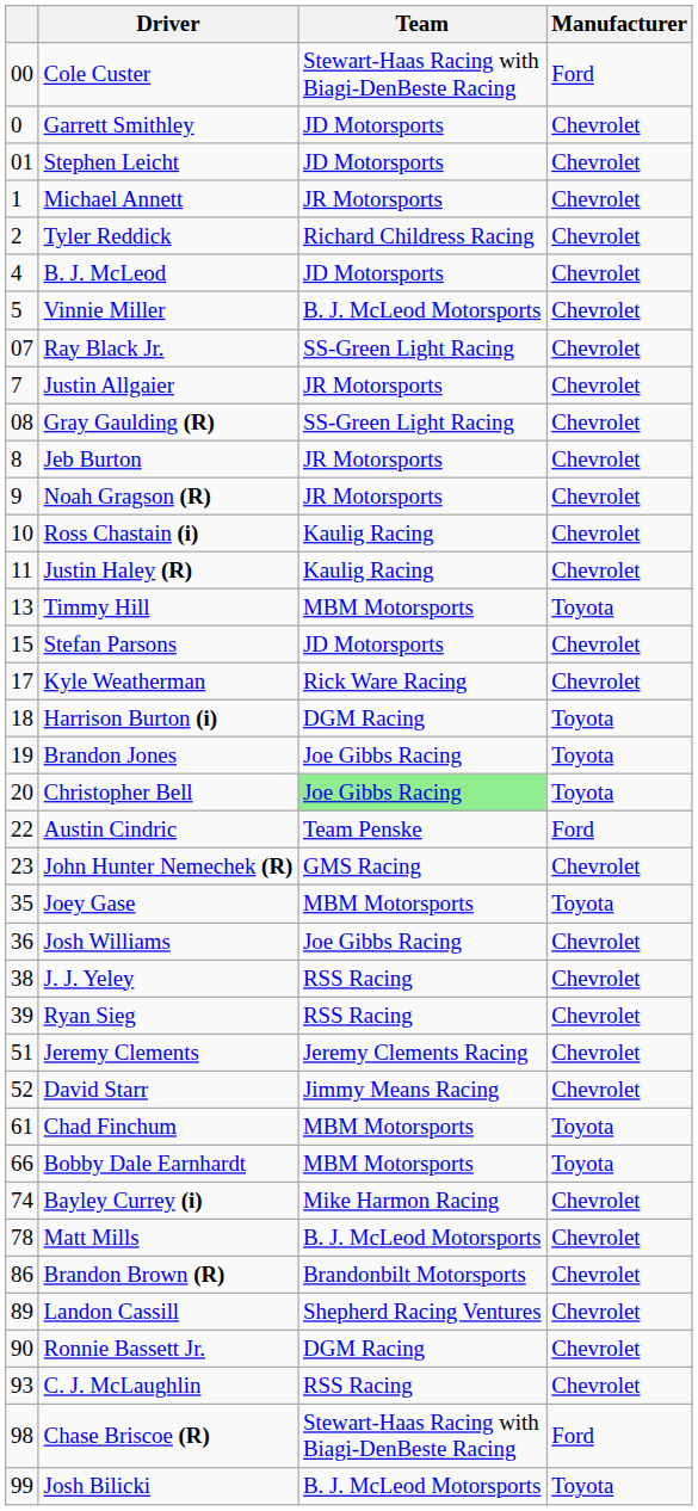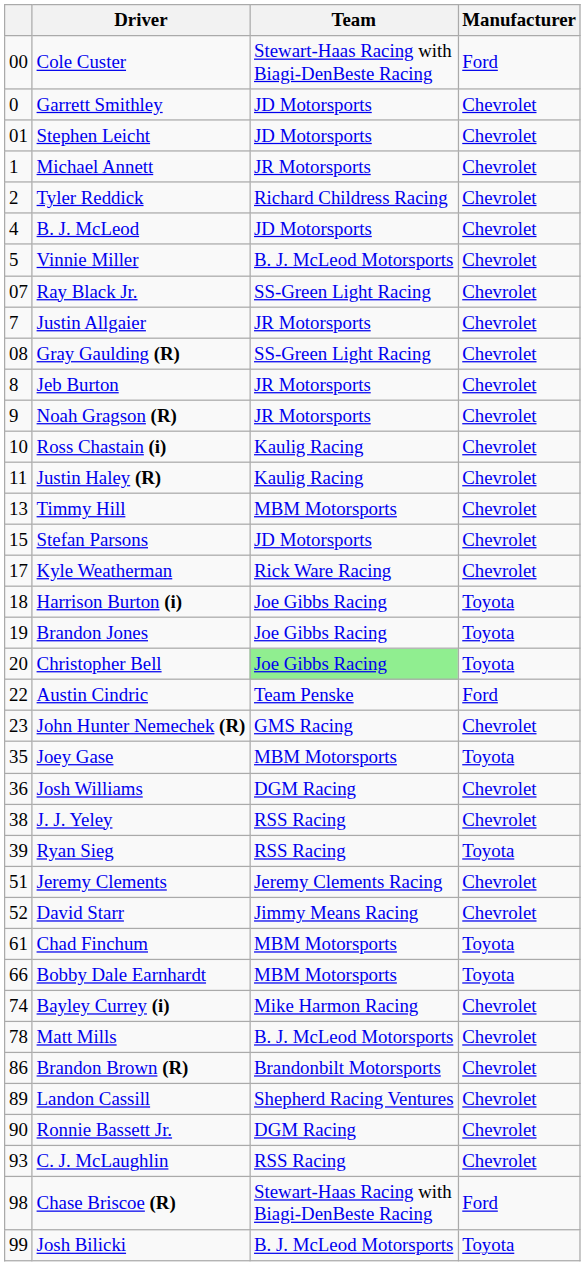 <table class="wikitable" style="font-size:95%">
 <tr>
 <th></th>
 <th>Driver</th>
 <th>Team</th>
 <th>Manufacturer</th>
 </tr>
 <tr>
 <td>00</td>
 <td><a href='#'>Cole Custer</a></td>
 <td><a href='#'>Stewart-Haas Racing</a> with <br> <a href='#'>Biagi-DenBeste Racing</a></td>
 <td><a href='#'>Ford</a></td>
 </tr>
 <tr>
 <td>0</td>
 <td><a href='#'>Garrett Smithley</a></td>
 <td><a href='#'>JD Motorsports</a></td>
 <td><a href='#'>Chevrolet</a></td>
 </tr>
 <tr>
 <td>01</td>
 <td><a href='#'>Stephen Leicht</a></td>
 <td><a href='#'>JD Motorsports</a></td>
 <td><a href='#'>Chevrolet</a></td>
 </tr>
 <tr>
 <td>1</td>
 <td><a href='#'>Michael Annett</a></td>
 <td><a href='#'>JR Motorsports</a></td>
 <td><a href='#'>Chevrolet</a></td>
 </tr>
 <tr>
 <td>2</td>
 <td><a href='#'>Tyler Reddick</a></td>
 <td><a href='#'>Richard Childress Racing</a></td>
 <td><a href='#'>Chevrolet</a></td>
 </tr>
 <tr>
 <td>4</td>
 <td><a href='#'>B. J. McLeod</a></td>
 <td><a href='#'>JD Motorsports</a></td>
 <td><a href='#'>Chevrolet</a></td>
 </tr>
 <tr>
 <td>5</td>
 <td><a href='#'>Vinnie Miller</a></td>
 <td><a href='#'>B. J. McLeod Motorsports</a></td>
 <td><a href='#'>Chevrolet</a></td>
 </tr>
 <tr>
 <td>07</td>
 <td><a href='#'>Ray Black Jr.</a></td>
 <td><a href='#'>SS-Green Light Racing</a></td>
 <td><a href='#'>Chevrolet</a></td>
 </tr>
 <tr>
 <td>7</td>
 <td><a href='#'>Justin Allgaier</a></td>
 <td><a href='#'>JR Motorsports</a></td>
 <td><a href='#'>Chevrolet</a></td>
 </tr>
 <tr>
 <td>08</td>
 <td><a href='#'>Gray Gaulding</a> <strong>(R)</strong></td>
 <td><a href='#'>SS-Green Light Racing</a></td>
 <td><a href='#'>Chevrolet</a></td>
 </tr>
 <tr>
 <td>8</td>
 <td><a href='#'>Jeb Burton</a></td>
 <td><a href='#'>JR Motorsports</a></td>
 <td><a href='#'>Chevrolet</a></td>
 </tr>
 <tr>
 <td>9</td>
 <td><a href='#'>Noah Gragson</a> <strong>(R)</strong></td>
 <td><a href='#'>JR Motorsports</a></td>
 <td><a href='#'>Chevrolet</a></td>
 </tr>
 <tr>
 <td>10</td>
 <td><a href='#'>Ross Chastain</a> <strong>(i)</strong></td>
 <td><a href='#'>Kaulig Racing</a></td>
 <td><a href='#'>Chevrolet</a></td>
 </tr>
 <tr>
 <td>11</td>
 <td><a href='#'>Justin Haley</a> <strong>(R)</strong></td>
 <td><a href='#'>Kaulig Racing</a></td>
 <td><a href='#'>Chevrolet</a></td>
 </tr>
 <tr>
 <td>13</td>
 <td><a href='#'>Timmy Hill</a></td>
 <td><a href='#'>MBM Motorsports</a></td>
-<td><a href='#'>Toyota</a></td>
+<td><a href='#'>Chevrolet</a></td>
 </tr>
 <tr>
 <td>15</td>
 <td><a href='#'>Stefan Parsons</a></td>
 <td><a href='#'>JD Motorsports</a></td>
 <td><a href='#'>Chevrolet</a></td>
 </tr>
 <tr>
 <td>17</td>
 <td><a href='#'>Kyle Weatherman</a></td>
 <td><a href='#'>Rick Ware Racing</a></td>
 <td><a href='#'>Chevrolet</a></td>
 </tr>
 <tr>
 <td>18</td>
 <td><a href='#'>Harrison Burton</a> <strong>(i)</strong></td>
-<td><a href='#'>DGM Racing</a></td>
+<td><a href='#'>Joe Gibbs Racing</a></td>
 <td><a href='#'>Toyota</a></td>
 </tr>
 <tr>
 <td>19</td>
 <td><a href='#'>Brandon Jones</a></td>
 <td><a href='#'>Joe Gibbs Racing</a></td>
 <td><a href='#'>Toyota</a></td>
 </tr>
 <tr>
 <td>20</td>
 <td><a href='#'>Christopher Bell</a></td>
 <td style="background: lightgreen;"><a href='#'>Joe Gibbs Racing</a></td>
 <td><a href='#'>Toyota</a></td>
 </tr>
 <tr>
 <td>22</td>
 <td><a href='#'>Austin Cindric</a></td>
 <td><a href='#'>Team Penske</a></td>
 <td><a href='#'>Ford</a></td>
 </tr>
 <tr>
 <td>23</td>
 <td><a href='#'>John Hunter Nemechek</a> <strong>(R)</strong></td>
 <td><a href='#'>GMS Racing</a></td>
 <td><a href='#'>Chevrolet</a></td>
 </tr>
 <tr>
 <td>35</td>
 <td><a href='#'>Joey Gase</a></td>
 <td><a href='#'>MBM Motorsports</a></td>
 <td><a href='#'>Toyota</a></td>
 </tr>
 <tr>
 <td>36</td>
 <td><a href='#'>Josh Williams</a></td>
-<td><a href='#'>Joe Gibbs Racing</a></td>
+<td><a href='#'>DGM Racing</a></td>
 <td><a href='#'>Chevrolet</a></td>
 </tr>
 <tr>
 <td>38</td>
 <td><a href='#'>J. J. Yeley</a></td>
 <td><a href='#'>RSS Racing</a></td>
 <td><a href='#'>Chevrolet</a></td>
 </tr>
 <tr>
 <td>39</td>
 <td><a href='#'>Ryan Sieg</a></td>
 <td><a href='#'>RSS Racing</a></td>
-<td><a href='#'>Chevrolet</a></td>
+<td><a href='#'>Toyota</a></td>
 </tr>
 <tr>
 <td>51</td>
 <td><a href='#'>Jeremy Clements</a></td>
 <td><a href='#'>Jeremy Clements Racing</a></td>
 <td><a href='#'>Chevrolet</a></td>
 </tr>
 <tr>
 <td>52</td>
 <td><a href='#'>David Starr</a></td>
 <td><a href='#'>Jimmy Means Racing</a></td>
 <td><a href='#'>Chevrolet</a></td>
 </tr>
 <tr>
 <td>61</td>
 <td><a href='#'>Chad Finchum</a></td>
 <td><a href='#'>MBM Motorsports</a></td>
 <td><a href='#'>Toyota</a></td>
 </tr>
 <tr>
 <td>66</td>
 <td><a href='#'>Bobby Dale Earnhardt</a></td>
 <td><a href='#'>MBM Motorsports</a></td>
 <td><a href='#'>Toyota</a></td>
 </tr>
 <tr>
 <td>74</td>
 <td><a href='#'>Bayley Currey</a> <strong>(i)</strong></td>
 <td><a href='#'>Mike Harmon Racing</a></td>
 <td><a href='#'>Chevrolet</a></td>
 </tr>
 <tr>
 <td>78</td>
 <td><a href='#'>Matt Mills</a></td>
 <td><a href='#'>B. J. McLeod Motorsports</a></td>
 <td><a href='#'>Chevrolet</a></td>
 </tr>
 <tr>
 <td>86</td>
 <td><a href='#'>Brandon Brown</a> <strong>(R)</strong></td>
 <td><a href='#'>Brandonbilt Motorsports</a></td>
 <td><a href='#'>Chevrolet</a></td>
 </tr>
 <tr>
 <td>89</td>
 <td><a href='#'>Landon Cassill</a></td>
 <td><a href='#'>Shepherd Racing Ventures</a></td>
 <td><a href='#'>Chevrolet</a></td>
 </tr>
 <tr>
 <td>90</td>
 <td><a href='#'>Ronnie Bassett Jr.</a></td>
 <td><a href='#'>DGM Racing</a></td>
 <td><a href='#'>Chevrolet</a></td>
 </tr>
 <tr>
 <td>93</td>
 <td><a href='#'>C. J. McLaughlin</a></td>
 <td><a href='#'>RSS Racing</a></td>
 <td><a href='#'>Chevrolet</a></td>
 </tr>
 <tr>
 <td>98</td>
 <td><a href='#'>Chase Briscoe</a> <strong>(R)</strong></td>
 <td><a href='#'>Stewart-Haas Racing</a> with <br> <a href='#'>Biagi-DenBeste Racing</a></td>
 <td><a href='#'>Ford</a></td>
 </tr>
 <tr>
 <td>99</td>
 <td><a href='#'>Josh Bilicki</a></td>
 <td><a href='#'>B. J. McLeod Motorsports</a></td>
 <td><a href='#'>Toyota</a></td>
 </tr>
 </table>
